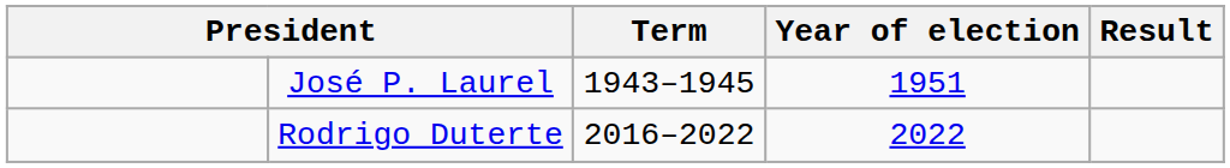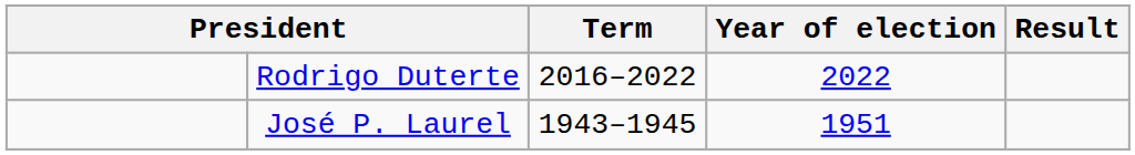 <table class="wikitable" style="margin-left: auto; margin-right: auto; text-align:center;" width=80%>
 <tr valign=bottom>
 <th colspan=2>President</th>
 <th>Term</th>
 <th>Year of election</th>
 <th>Result</th>
 </tr>
 <tr align="center">
 <td width=100px></td>
+<td nowrap><a href='#'>Rodrigo Duterte</a></td>
+<td>2016–2022</td>
+<td><a href='#'>2022</a></td>
+<td></td>
+</tr>
+<tr align="center">
+<td width=100px></td>
 <td nowrap><a href='#'>José P. Laurel</a></td>
 <td>1943–1945</td>
 <td><a href='#'>1951</a></td>
 <td></td>
 </tr>
-<tr align="center">
-<td width=100px></td>
-<td nowrap><a href='#'>Rodrigo Duterte</a></td>
-<td>2016–2022</td>
-<td><a href='#'>2022</a></td>
-<td></td>
-</tr>
 </table>
